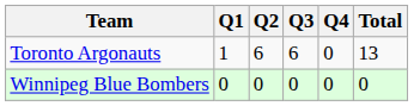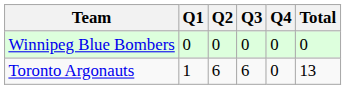 <table class="wikitable">
 <tr>
 <th>Team</th>
 <th>Q1</th>
 <th>Q2</th>
 <th>Q3</th>
 <th>Q4</th>
 <th>Total</th>
 </tr>
+<tr style="background-color:#ddffdd">
+<td><a href='#'>Winnipeg Blue Bombers</a></td>
+<td>0</td>
+<td>0</td>
+<td>0</td>
+<td>0</td>
+<td>0</td>
+</tr>
 <tr>
 <td><a href='#'>Toronto Argonauts</a></td>
 <td>1</td>
 <td>6</td>
 <td>6</td>
 <td>0</td>
 <td>13</td>
 </tr>
-<tr style="background-color:#ddffdd">
-<td><a href='#'>Winnipeg Blue Bombers</a></td>
-<td>0</td>
-<td>0</td>
-<td>0</td>
-<td>0</td>
-<td>0</td>
-</tr>
 </table>
